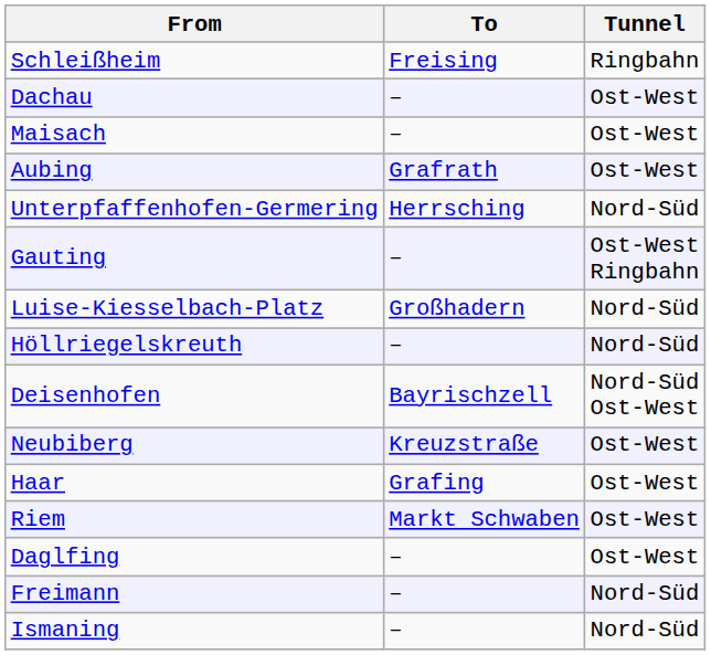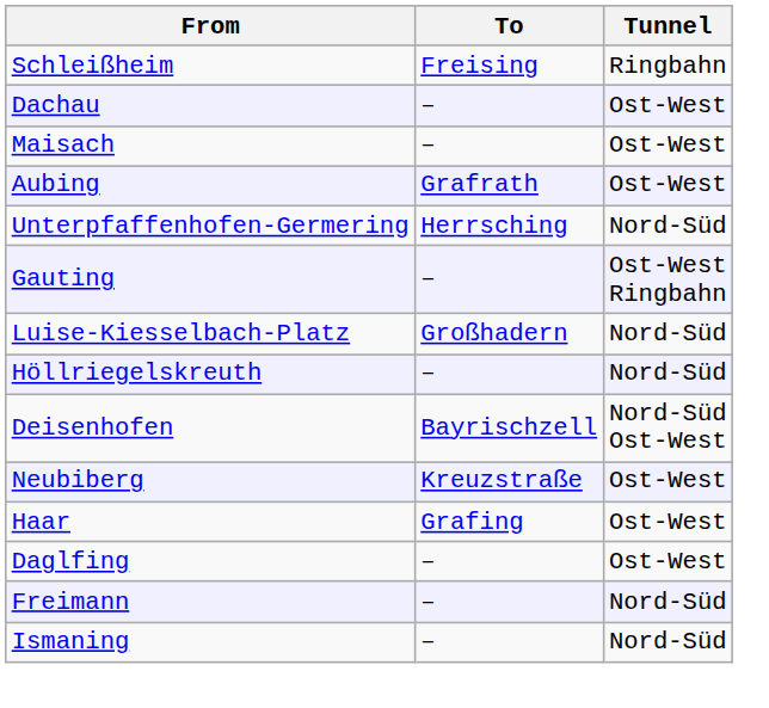 <table class="wikitable float-right">
 <tr>
 <th>From</th>
 <th>To</th>
 <th>Tunnel</th>
 </tr>
 <tr>
 <td><a href='#'>Schleißheim</a></td>
 <td><a href='#'>Freising</a></td>
 <td>Ringbahn</td>
 </tr>
 <tr bgcolor="#f0f0ff">
 <td><a href='#'>Dachau</a></td>
 <td>–</td>
 <td>Ost-West</td>
 </tr>
 <tr>
 <td><a href='#'>Maisach</a></td>
 <td>–</td>
 <td>Ost-West</td>
 </tr>
 <tr bgcolor="#f0f0ff">
 <td><a href='#'>Aubing</a></td>
 <td><a href='#'>Grafrath</a></td>
 <td>Ost-West</td>
 </tr>
 <tr>
 <td><a href='#'>Unterpfaffenhofen-Germering</a></td>
 <td><a href='#'>Herrsching</a></td>
 <td>Nord-Süd</td>
 </tr>
 <tr bgcolor="#f0f0ff">
 <td><a href='#'>Gauting</a></td>
 <td>–</td>
 <td>Ost-West<br>Ringbahn</td>
 </tr>
 <tr>
 <td><a href='#'>Luise-Kiesselbach-Platz</a></td>
 <td><a href='#'>Großhadern</a></td>
 <td>Nord-Süd</td>
 </tr>
 <tr bgcolor="#f0f0ff">
 <td><a href='#'>Höllriegelskreuth</a></td>
 <td>–</td>
 <td>Nord-Süd</td>
 </tr>
 <tr>
 <td><a href='#'>Deisenhofen</a></td>
 <td><a href='#'>Bayrischzell</a></td>
 <td>Nord-Süd<br>Ost-West</td>
 </tr>
 <tr bgcolor="#f0f0ff">
 <td><a href='#'>Neubiberg</a></td>
 <td><a href='#'>Kreuzstraße</a></td>
 <td>Ost-West</td>
 </tr>
 <tr>
 <td><a href='#'>Haar</a></td>
 <td><a href='#'>Grafing</a></td>
 <td>Ost-West</td>
 </tr>
-<tr bgcolor="#f0f0ff">
-<td><a href='#'>Riem</a></td>
-<td><a href='#'>Markt Schwaben</a></td>
-<td>Ost-West</td>
-</tr>
 <tr>
 <td><a href='#'>Daglfing</a></td>
 <td>–</td>
 <td>Ost-West</td>
 </tr>
 <tr bgcolor="#f0f0ff">
 <td><a href='#'>Freimann</a></td>
 <td>–</td>
 <td>Nord-Süd</td>
 </tr>
 <tr>
 <td><a href='#'>Ismaning</a></td>
 <td>–</td>
 <td>Nord-Süd</td>
 </tr>
 </table>
